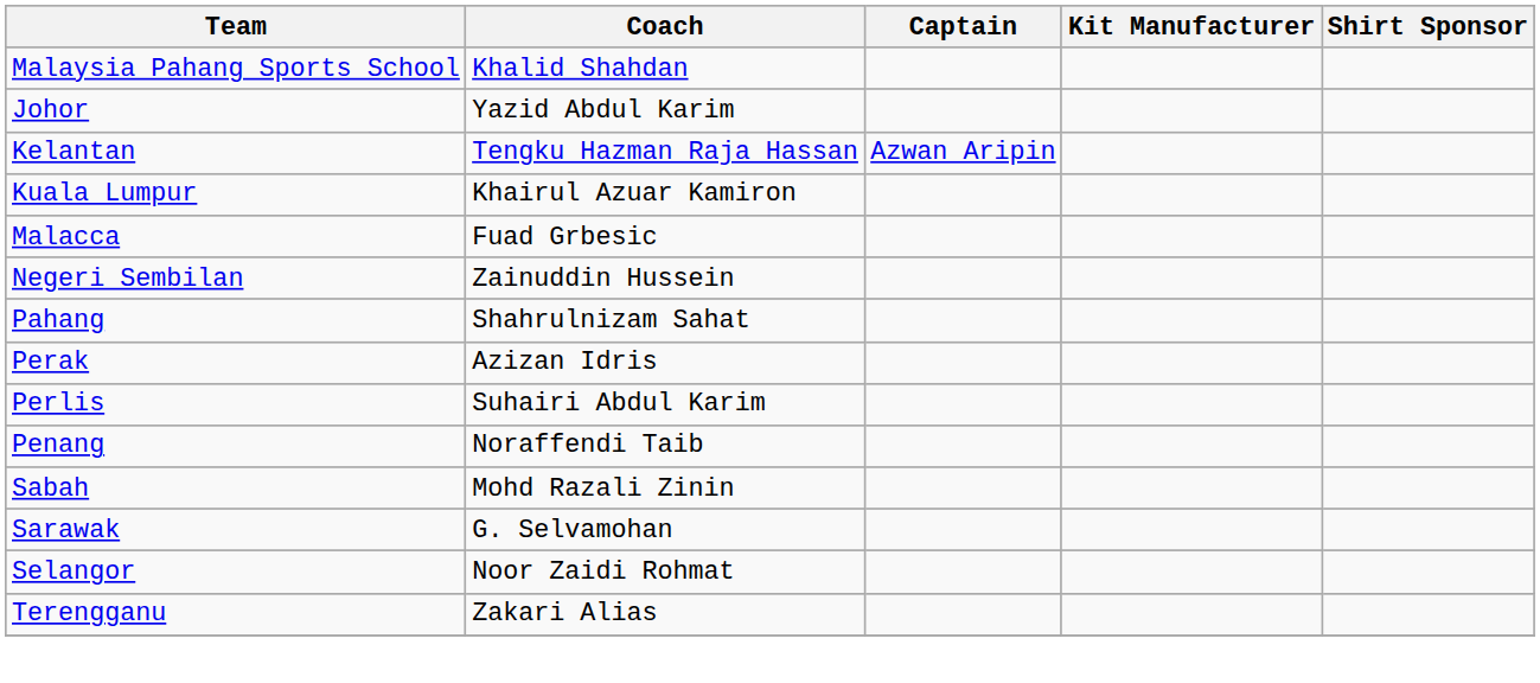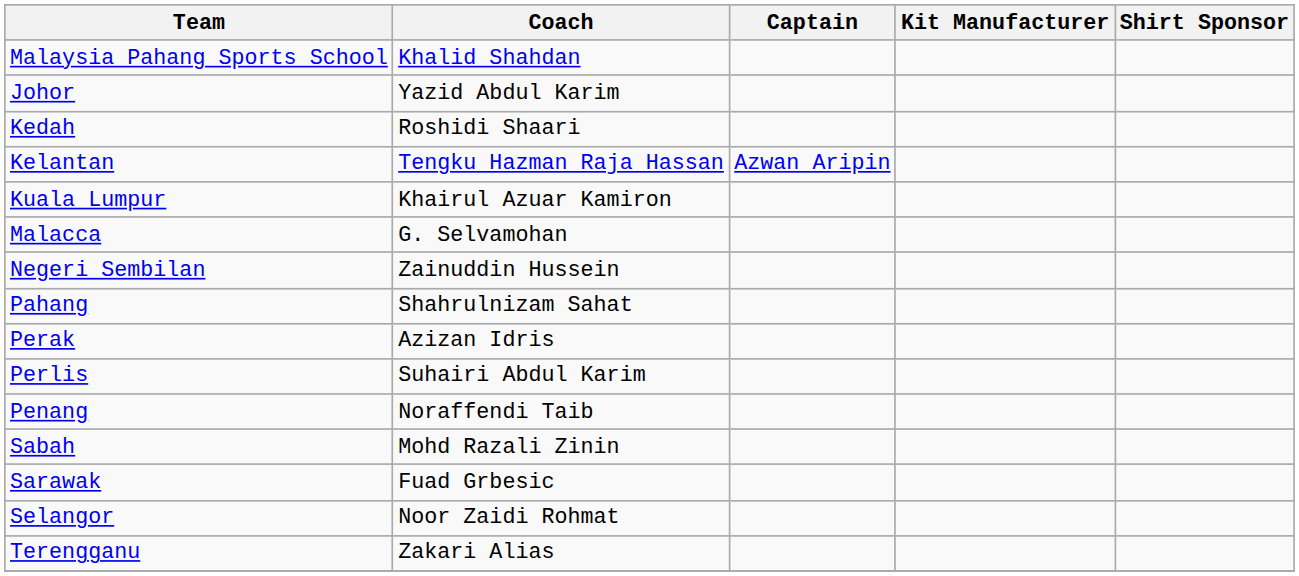 <table class="wikitable sortable" style="text-align: left;">
 <tr>
 <th>Team</th>
 <th>Coach</th>
 <th>Captain</th>
 <th>Kit Manufacturer</th>
 <th>Shirt Sponsor</th>
 </tr>
 <tr>
 <td> <a href='#'>Malaysia Pahang Sports School</a></td>
 <td> <a href='#'>Khalid Shahdan</a></td>
 <td></td>
 <td></td>
 <td></td>
 </tr>
 <tr>
 <td> <a href='#'>Johor</a></td>
 <td> Yazid Abdul Karim</td>
 <td></td>
 <td></td>
 <td></td>
 </tr>
 <tr>
+<td> <a href='#'>Kedah</a></td>
+<td> Roshidi Shaari</td>
+<td></td>
+<td></td>
+<td></td>
+</tr>
+<tr>
 <td> <a href='#'>Kelantan</a></td>
 <td> <a href='#'>Tengku Hazman Raja Hassan</a></td>
 <td> <a href='#'>Azwan Aripin</a></td>
 <td></td>
 <td></td>
 </tr>
 <tr>
 <td> <a href='#'>Kuala Lumpur</a></td>
 <td> Khairul Azuar Kamiron</td>
 <td></td>
 <td></td>
 <td></td>
 </tr>
 <tr>
 <td> <a href='#'>Malacca</a></td>
-<td> Fuad Grbesic</td>
+<td> G. Selvamohan</td>
 <td></td>
 <td></td>
 <td></td>
 </tr>
 <tr>
 <td> <a href='#'>Negeri Sembilan</a></td>
 <td> Zainuddin Hussein</td>
 <td></td>
 <td></td>
 <td></td>
 </tr>
 <tr>
 <td> <a href='#'>Pahang</a></td>
 <td> Shahrulnizam Sahat</td>
 <td></td>
 <td></td>
 <td></td>
 </tr>
 <tr>
 <td> <a href='#'>Perak</a></td>
 <td> Azizan Idris</td>
 <td></td>
 <td></td>
 <td></td>
 </tr>
 <tr>
 <td> <a href='#'>Perlis</a></td>
 <td> Suhairi Abdul Karim</td>
 <td></td>
 <td></td>
 <td></td>
 </tr>
 <tr>
 <td> <a href='#'>Penang</a></td>
 <td> Noraffendi Taib</td>
 <td></td>
 <td></td>
 <td></td>
 </tr>
 <tr>
 <td> <a href='#'>Sabah</a></td>
 <td> Mohd Razali Zinin</td>
 <td></td>
 <td></td>
 <td></td>
 </tr>
 <tr>
 <td> <a href='#'>Sarawak</a></td>
-<td> G. Selvamohan</td>
+<td> Fuad Grbesic</td>
 <td></td>
 <td></td>
 <td></td>
 </tr>
 <tr>
 <td> <a href='#'>Selangor</a></td>
 <td> Noor Zaidi Rohmat</td>
 <td></td>
 <td></td>
 <td></td>
 </tr>
 <tr>
 <td> <a href='#'>Terengganu</a></td>
 <td> Zakari Alias</td>
 <td></td>
 <td></td>
 <td></td>
 </tr>
 <tr>
 </tr>
 </table>
